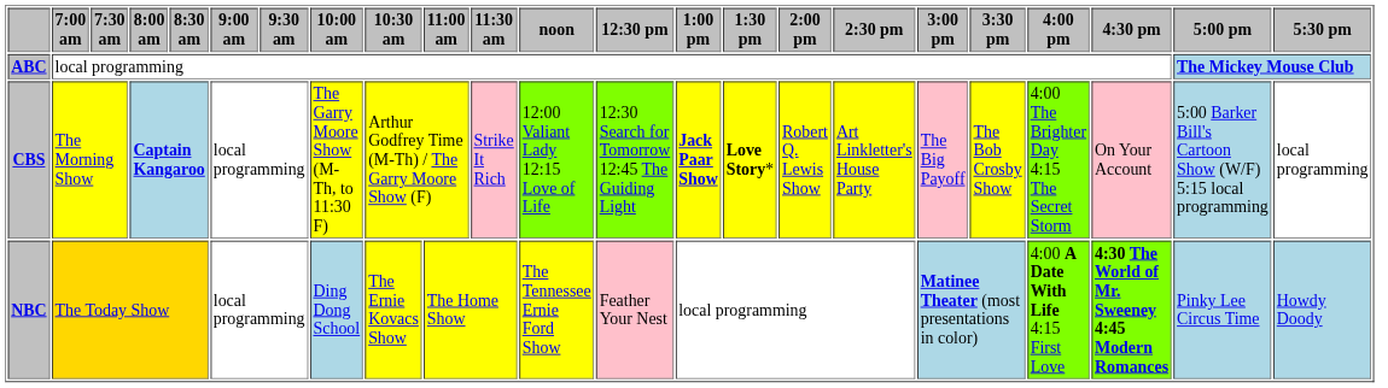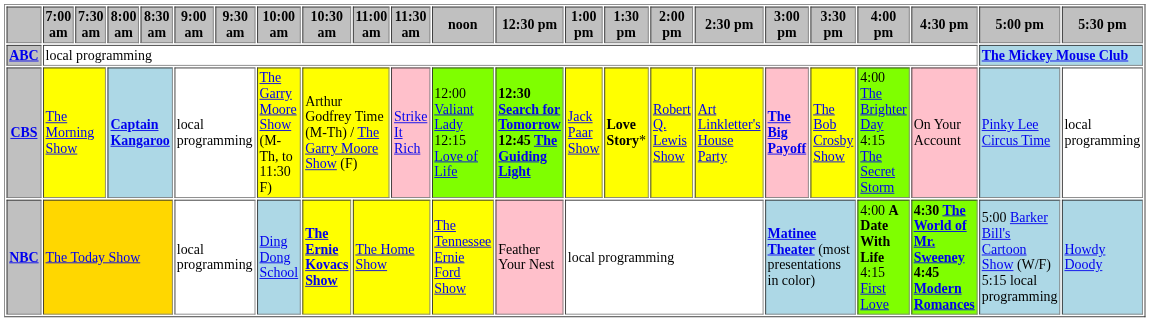 <table border="1" cellpadding="2">
 <tr>
 <th bgcolor="#C0C0C0"> </th>
 <th width="13%" bgcolor="#C0C0C0">7:00 am</th>
 <th width="14%" bgcolor="#C0C0C0">7:30 am</th>
 <th width="13%" bgcolor="#C0C0C0">8:00 am</th>
 <th width="14%" bgcolor="#C0C0C0">8:30 am</th>
 <th width="13%" bgcolor="#C0C0C0">9:00 am</th>
 <th width="14%" bgcolor="#C0C0C0">9:30 am</th>
 <th width="13%" bgcolor="#C0C0C0">10:00 am</th>
 <th width="14%" bgcolor="#C0C0C0">10:30 am</th>
 <th width="13%" bgcolor="#C0C0C0">11:00 am</th>
 <th width="14%" bgcolor="#C0C0C0">11:30 am</th>
 <th width="13%" bgcolor="#C0C0C0">noon</th>
 <th width="14%" bgcolor="#C0C0C0">12:30 pm</th>
 <th width="13%" bgcolor="#C0C0C0">1:00 pm</th>
 <th width="14%" bgcolor="#C0C0C0">1:30 pm</th>
 <th width="13%" bgcolor="#C0C0C0">2:00 pm</th>
 <th width="14%" bgcolor="#C0C0C0">2:30 pm</th>
 <th width="13%" bgcolor="#C0C0C0">3:00 pm</th>
 <th width="14%" bgcolor="#C0C0C0">3:30 pm</th>
 <th width="13%" bgcolor="#C0C0C0">4:00 pm</th>
 <th width="14%" bgcolor="#C0C0C0">4:30 pm</th>
 <th width="13%" bgcolor="#C0C0C0">5:00 pm</th>
 <th width="14%" bgcolor="#C0C0C0">5:30 pm</th>
 </tr>
 <tr>
 <th bgcolor="#C0C0C0"><a href='#'>ABC</a></th>
 <td bgcolor="white" colspan="20">local programming</td>
 <td bgcolor="lightblue" colspan="2"><strong><a href='#'>The Mickey Mouse Club</a></strong></td>
 </tr>
 <tr>
 <th bgcolor="#C0C0C0"><a href='#'>CBS</a></th>
 <td bgcolor="yellow" colspan="2"><a href='#'>The Morning Show</a></td>
 <td bgcolor="lightblue" colspan="2"><strong><a href='#'>Captain Kangaroo</a></strong></td>
 <td bgcolor="white" colspan="2">local programming</td>
 <td bgcolor="yellow"><a href='#'>The Garry Moore Show</a> (M-Th, to 11:30 F)</td>
 <td bgcolor="yellow" colspan="2">Arthur Godfrey Time (M-Th) / <a href='#'>The Garry Moore Show</a> (F)</td>
 <td bgcolor="pink"><a href='#'>Strike It Rich</a></td>
 <td bgcolor="chartreuse">12:00 <a href='#'>Valiant Lady</a><br>12:15 <a href='#'>Love of Life</a></td>
-<td bgcolor="chartreuse">12:30 <a href='#'>Search for Tomorrow</a><br>12:45 <a href='#'>The Guiding Light</a></td>
-<td bgcolor="yellow"><strong><a href='#'>Jack Paar Show</a></strong></td>
+<td bgcolor="chartreuse"><strong>12:30 <a href='#'>Search for Tomorrow</a><br>12:45 <a href='#'>The Guiding Light</a></strong></td>
+<td bgcolor="yellow"><a href='#'>Jack Paar Show</a></td>
 <td bgcolor="yellow"><strong>Love Story</strong>*</td>
 <td bgcolor="yellow"><a href='#'>Robert Q. Lewis Show</a></td>
 <td bgcolor="yellow"><a href='#'>Art Linkletter's House Party</a></td>
-<td bgcolor="pink"><a href='#'>The Big Payoff</a></td>
+<td bgcolor="pink"><strong><a href='#'>The Big Payoff</a></strong></td>
 <td bgcolor="yellow"><a href='#'>The Bob Crosby Show</a></td>
 <td bgcolor="chartreuse">4:00 <a href='#'>The Brighter Day</a><br>4:15 <a href='#'>The Secret Storm</a></td>
 <td bgcolor="pink">On Your Account</td>
-<td bgcolor="lightblue">5:00 <a href='#'>Barker Bill's Cartoon Show</a> (W/F)<br>5:15 local programming</td>
+<td bgcolor="lightblue"><a href='#'>Pinky Lee Circus Time</a></td>
 <td bgcolor="white">local programming</td>
 </tr>
 <tr>
 <th bgcolor="#C0C0C0"><a href='#'>NBC</a></th>
 <td bgcolor="gold" colspan="4"><a href='#'>The Today Show</a></td>
 <td bgcolor="white" colspan="2">local programming</td>
 <td bgcolor="lightblue"><a href='#'>Ding Dong School</a></td>
-<td bgcolor="yellow"><a href='#'>The Ernie Kovacs Show</a></td>
+<td bgcolor="yellow"><strong><a href='#'>The Ernie Kovacs Show</a></strong></td>
 <td colspan="2" bgcolor="yellow"><a href='#'>The Home Show</a></td>
 <td bgcolor="yellow"><a href='#'>The Tennessee Ernie Ford Show</a></td>
 <td bgcolor="pink">Feather Your Nest</td>
 <td bgcolor="white" colspan="4">local programming</td>
 <td bgcolor="lightblue" colspan="2"><strong><a href='#'>Matinee Theater</a></strong> (most presentations in color)</td>
 <td bgcolor="chartreuse">4:00 <strong>A Date With Life</strong><br>4:15 <a href='#'>First Love</a></td>
 <td bgcolor="chartreuse"><strong>4:30 <a href='#'>The World of Mr. Sweeney</a><br>4:45 <a href='#'>Modern Romances</a></strong></td>
-<td bgcolor="lightblue"><a href='#'>Pinky Lee Circus Time</a></td>
+<td bgcolor="lightblue">5:00 <a href='#'>Barker Bill's Cartoon Show</a> (W/F)<br>5:15 local programming</td>
 <td bgcolor="lightblue"><a href='#'>Howdy Doody</a></td>
 </tr>
 </table>
